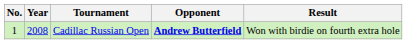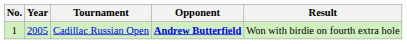 <table class="wikitable" style="font-size:95%;">
 <tr>
 <th>No.</th>
 <th>Year</th>
 <th>Tournament</th>
 <th>Opponent</th>
 <th>Result</th>
 </tr>
 <tr style="background:#D0F0C0;">
 <td align=center>1</td>
-<td><a href='#'>2008</a></td>
+<td><a href='#'>2005</a></td>
 <td><a href='#'>Cadillac Russian Open</a></td>
 <td><strong> <a href='#'>Andrew Butterfield</a></strong></td>
 <td>Won with birdie on fourth extra hole</td>
 </tr>
 </table>
